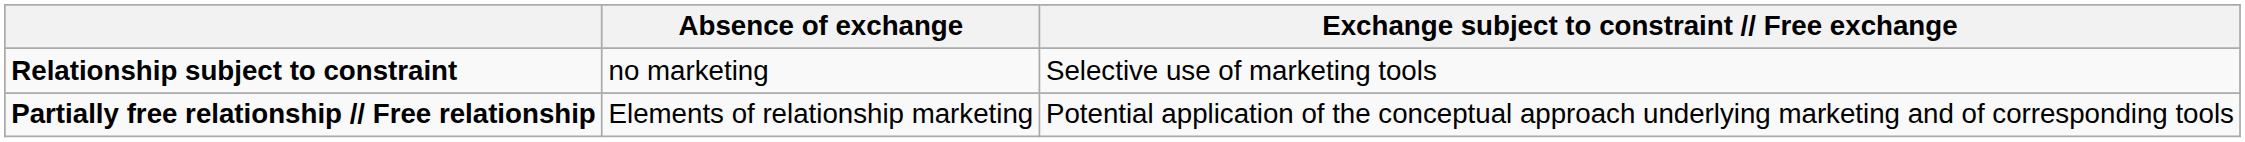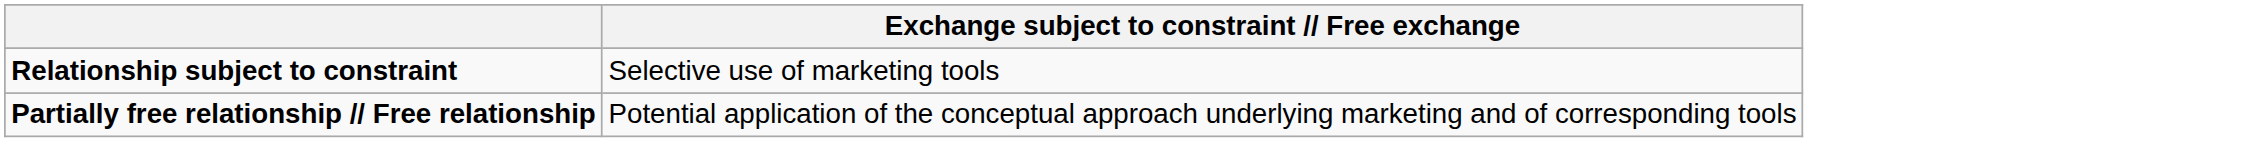 <table class="wikitable">
 <tr>
 <th></th>
-<th>Absence of exchange</th>
 <th>Exchange subject to constraint // Free exchange</th>
 </tr>
 <tr>
 <td><strong>Relationship subject to constraint</strong></td>
-<td>no marketing</td>
 <td>Selective use of marketing tools</td>
 </tr>
 <tr>
 <td><strong>Partially free relationship // Free relationship</strong></td>
-<td>Elements of relationship marketing</td>
 <td>Potential application of the conceptual approach underlying marketing and of corresponding tools</td>
 </tr>
 </table>
